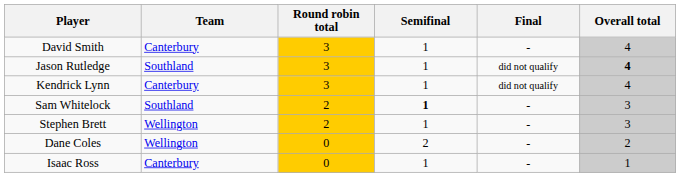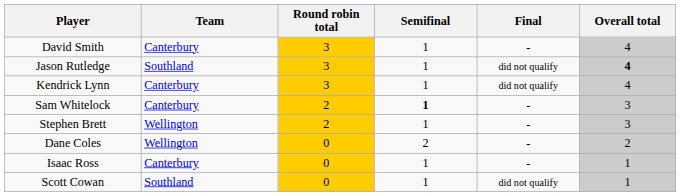 <table class="wikitable" style="text-align:center" width=100%>
 <tr>
 <th width=20%>Player</th>
 <th width=20%>Team</th>
 <th width=14%>Round robin total</th>
 <th width=15%>Semifinal</th>
 <th width=15%>Final</th>
 <th width=14%>Overall total</th>
 </tr>
 <tr>
 <td>David Smith</td>
 <td align=left><a href='#'>Canterbury</a></td>
 <td bgcolor=#ffcc00>3</td>
 <td>1</td>
 <td>-</td>
 <td bgcolor=#cccccc>4</td>
 </tr>
 <tr>
 <td>Jason Rutledge</td>
 <td align=left><a href='#'>Southland</a></td>
 <td bgcolor=#ffcc00>3</td>
 <td>1</td>
 <td><small>did not qualify</small></td>
 <td bgcolor=#cccccc><strong>4</strong></td>
 </tr>
 <tr>
 <td>Kendrick Lynn</td>
 <td align=left><a href='#'>Canterbury</a></td>
 <td bgcolor=#ffcc00>3</td>
 <td>1</td>
 <td><small>did not qualify</small></td>
 <td bgcolor=#cccccc>4</td>
 </tr>
 <tr>
 <td>Sam Whitelock</td>
-<td align=left><a href='#'>Southland</a></td>
+<td align=left><a href='#'>Canterbury</a></td>
 <td bgcolor=#ffcc00>2</td>
 <td><strong>1</strong></td>
 <td>-</td>
 <td bgcolor=#cccccc>3</td>
 </tr>
 <tr>
 <td>Stephen Brett</td>
 <td align=left><a href='#'>Wellington</a></td>
 <td bgcolor=#ffcc00>2</td>
 <td>1</td>
 <td>-</td>
 <td bgcolor=#cccccc>3</td>
 </tr>
 <tr>
 <td>Dane Coles</td>
 <td align=left><a href='#'>Wellington</a></td>
 <td bgcolor=#ffcc00>0</td>
 <td>2</td>
 <td>-</td>
 <td bgcolor=#cccccc>2</td>
 </tr>
 <tr>
 <td>Isaac Ross</td>
 <td align=left><a href='#'>Canterbury</a></td>
 <td bgcolor=#ffcc00>0</td>
 <td>1</td>
 <td>-</td>
 <td bgcolor=#cccccc>1</td>
 </tr>
+<tr>
+<td>Scott Cowan</td>
+<td align=left><a href='#'>Southland</a></td>
+<td bgcolor=#ffcc00>0</td>
+<td>1</td>
+<td><small>did not qualify</small></td>
+<td bgcolor=#cccccc>1</td>
+</tr>
 </table>
